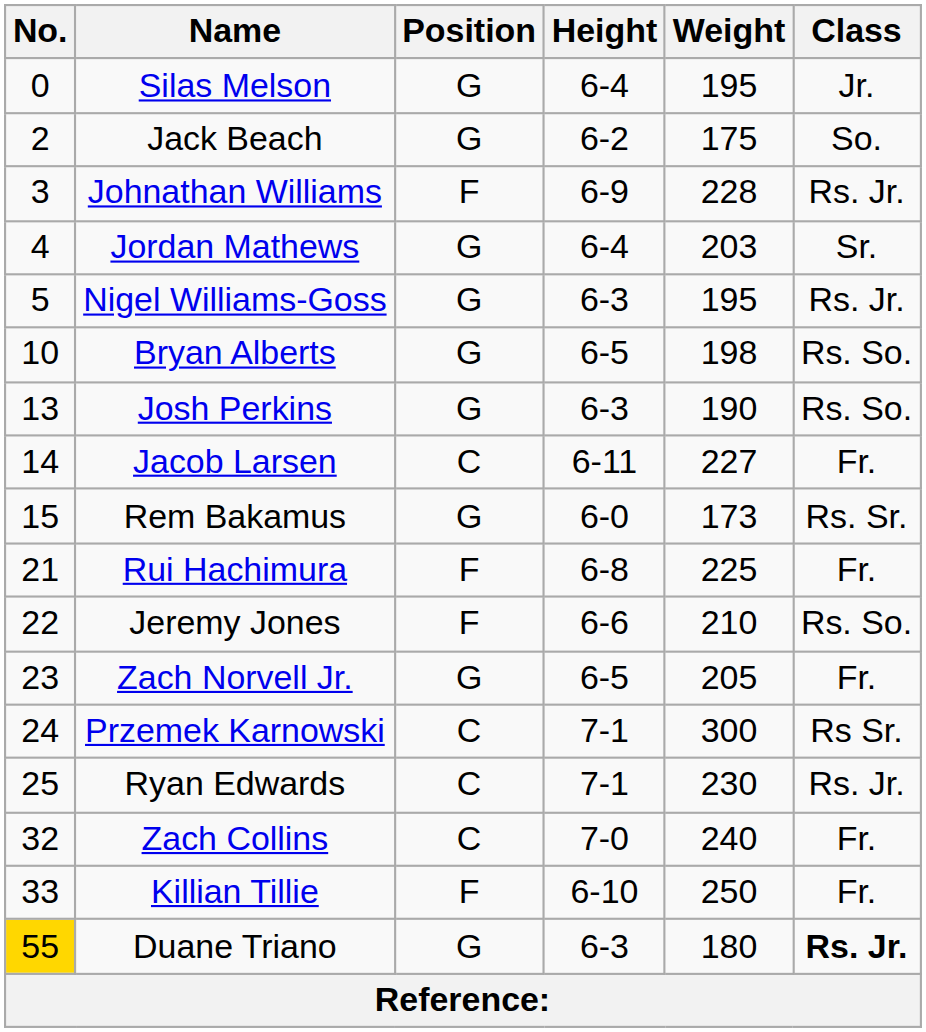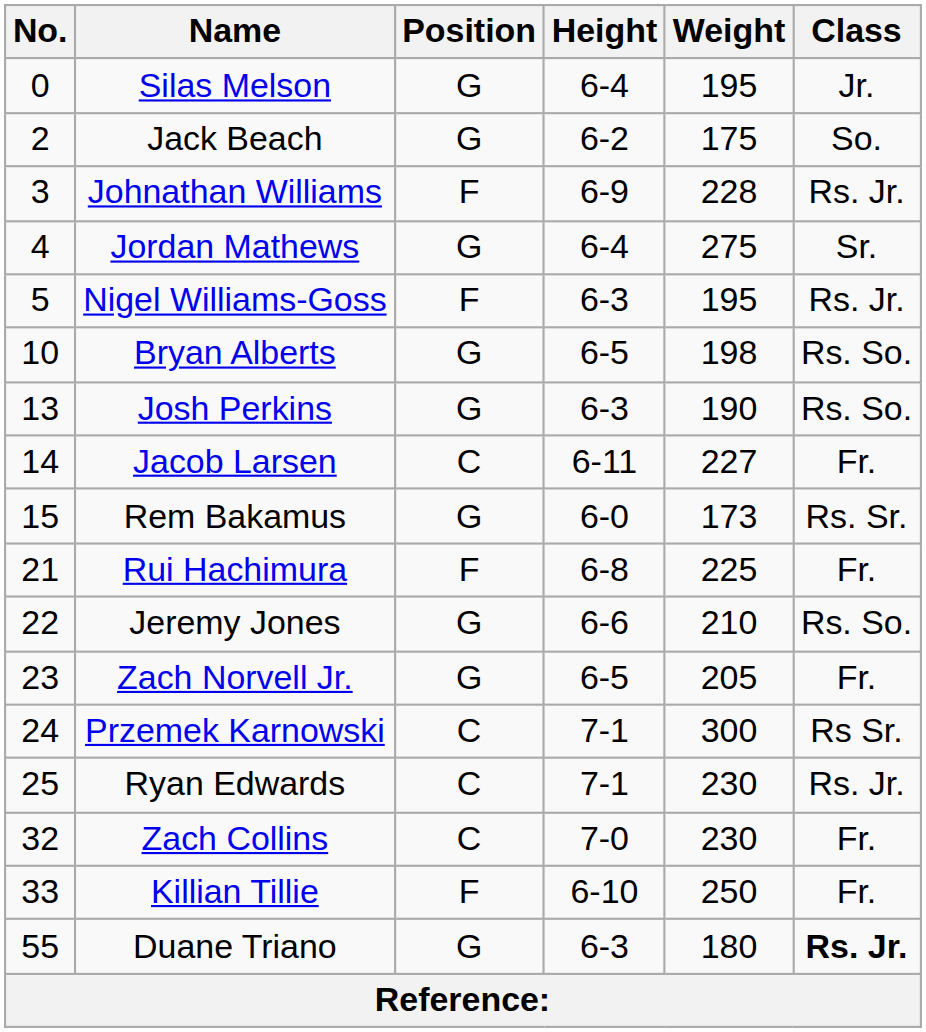 <table class="wikitable">
 <tr>
 <th>No.</th>
 <th>Name</th>
 <th>Position</th>
 <th>Height</th>
 <th>Weight</th>
 <th>Class</th>
 </tr>
 <tr>
 <td style="text-align:center;">0</td>
 <td style="text-align:center;"><a href='#'>Silas Melson</a></td>
 <td style="text-align:center;">G</td>
 <td style="text-align:center;">6-4</td>
 <td style="text-align:center;">195</td>
 <td style="text-align:center;">Jr.</td>
 </tr>
 <tr>
 <td style="text-align:center;">2</td>
 <td style="text-align:center;">Jack Beach</td>
 <td style="text-align:center;">G</td>
 <td style="text-align:center;">6-2</td>
 <td style="text-align:center;">175</td>
 <td style="text-align:center;">So.</td>
 </tr>
 <tr>
 <td style="text-align:center;">3</td>
 <td style="text-align:center;"><a href='#'>Johnathan Williams</a></td>
 <td style="text-align:center;">F</td>
 <td style="text-align:center;">6-9</td>
 <td style="text-align:center;">228</td>
 <td style="text-align:center;">Rs. Jr.</td>
 </tr>
 <tr>
 <td style="text-align:center;">4</td>
 <td style="text-align:center;"><a href='#'>Jordan Mathews</a></td>
 <td style="text-align:center;">G</td>
 <td style="text-align:center;">6-4</td>
-<td style="text-align:center;">203</td>
+<td style="text-align:center;">275</td>
 <td style="text-align:center;">Sr.</td>
 </tr>
 <tr>
 <td style="text-align:center;">5</td>
 <td style="text-align:center;"><a href='#'>Nigel Williams-Goss</a></td>
-<td style="text-align:center;">G</td>
+<td style="text-align:center;">F</td>
 <td style="text-align:center;">6-3</td>
 <td style="text-align:center;">195</td>
 <td style="text-align:center;">Rs. Jr.</td>
 </tr>
 <tr>
 <td style="text-align:center;">10</td>
 <td style="text-align:center;"><a href='#'>Bryan Alberts</a></td>
 <td style="text-align:center;">G</td>
 <td style="text-align:center;">6-5</td>
 <td style="text-align:center;">198</td>
 <td style="text-align:center;">Rs. So.</td>
 </tr>
 <tr>
 <td style="text-align:center;">13</td>
 <td style="text-align:center;"><a href='#'>Josh Perkins</a></td>
 <td style="text-align:center;">G</td>
 <td style="text-align:center;">6-3</td>
 <td style="text-align:center;">190</td>
 <td style="text-align:center;">Rs. So.</td>
 </tr>
 <tr>
 <td style="text-align:center;">14</td>
 <td style="text-align:center;"><a href='#'>Jacob Larsen</a></td>
 <td style="text-align:center;">C</td>
 <td style="text-align:center;">6-11</td>
 <td style="text-align:center;">227</td>
 <td style="text-align:center;">Fr.</td>
 </tr>
 <tr>
 <td style="text-align:center;">15</td>
 <td style="text-align:center;">Rem Bakamus</td>
 <td style="text-align:center;">G</td>
 <td style="text-align:center;">6-0</td>
 <td style="text-align:center;">173</td>
 <td style="text-align:center;">Rs. Sr.</td>
 </tr>
 <tr>
 <td style="text-align:center;">21</td>
 <td style="text-align:center;"><a href='#'>Rui Hachimura</a></td>
 <td style="text-align:center;">F</td>
 <td style="text-align:center;">6-8</td>
 <td style="text-align:center;">225</td>
 <td style="text-align:center;">Fr.</td>
 </tr>
 <tr>
 <td style="text-align:center;">22</td>
 <td style="text-align:center;">Jeremy Jones</td>
-<td style="text-align:center;">F</td>
+<td style="text-align:center;">G</td>
 <td style="text-align:center;">6-6</td>
 <td style="text-align:center;">210</td>
 <td style="text-align:center;">Rs. So.</td>
 </tr>
 <tr>
 <td style="text-align:center;">23</td>
 <td style="text-align:center;"><a href='#'>Zach Norvell Jr.</a></td>
 <td style="text-align:center;">G</td>
 <td style="text-align:center;">6-5</td>
 <td style="text-align:center;">205</td>
 <td style="text-align:center;">Fr.</td>
 </tr>
 <tr>
 <td style="text-align:center;">24</td>
 <td style="text-align:center;"><a href='#'>Przemek Karnowski</a></td>
 <td style="text-align:center;">C</td>
 <td style="text-align:center;">7-1</td>
 <td style="text-align:center;">300</td>
 <td style="text-align:center;">Rs Sr.</td>
 </tr>
 <tr>
 <td style="text-align:center;">25</td>
 <td style="text-align:center;">Ryan Edwards</td>
 <td style="text-align:center;">C</td>
 <td style="text-align:center;">7-1</td>
 <td style="text-align:center;">230</td>
 <td style="text-align:center;">Rs. Jr.</td>
 </tr>
 <tr>
 <td style="text-align:center;">32</td>
 <td style="text-align:center;"><a href='#'>Zach Collins</a></td>
 <td style="text-align:center;">C</td>
 <td style="text-align:center;">7-0</td>
-<td style="text-align:center;">240</td>
+<td style="text-align:center;">230</td>
 <td style="text-align:center;">Fr.</td>
 </tr>
 <tr>
 <td style="text-align:center;">33</td>
 <td style="text-align:center;"><a href='#'>Killian Tillie</a></td>
 <td style="text-align:center;">F</td>
 <td style="text-align:center;">6-10</td>
 <td style="text-align:center;">250</td>
 <td style="text-align:center;">Fr.</td>
 </tr>
 <tr>
-<td style="background: gold; text-align:center;">55</td>
+<td style="text-align:center;">55</td>
 <td style="text-align:center;">Duane Triano</td>
 <td style="text-align:center;">G</td>
 <td style="text-align:center;">6-3</td>
 <td style="text-align:center;">180</td>
 <td style="text-align:center;"><strong>Rs. Jr.</strong></td>
 </tr>
 <tr>
 <th style="text-align:center;" colspan="6">Reference:</th>
 </tr>
 </table>
